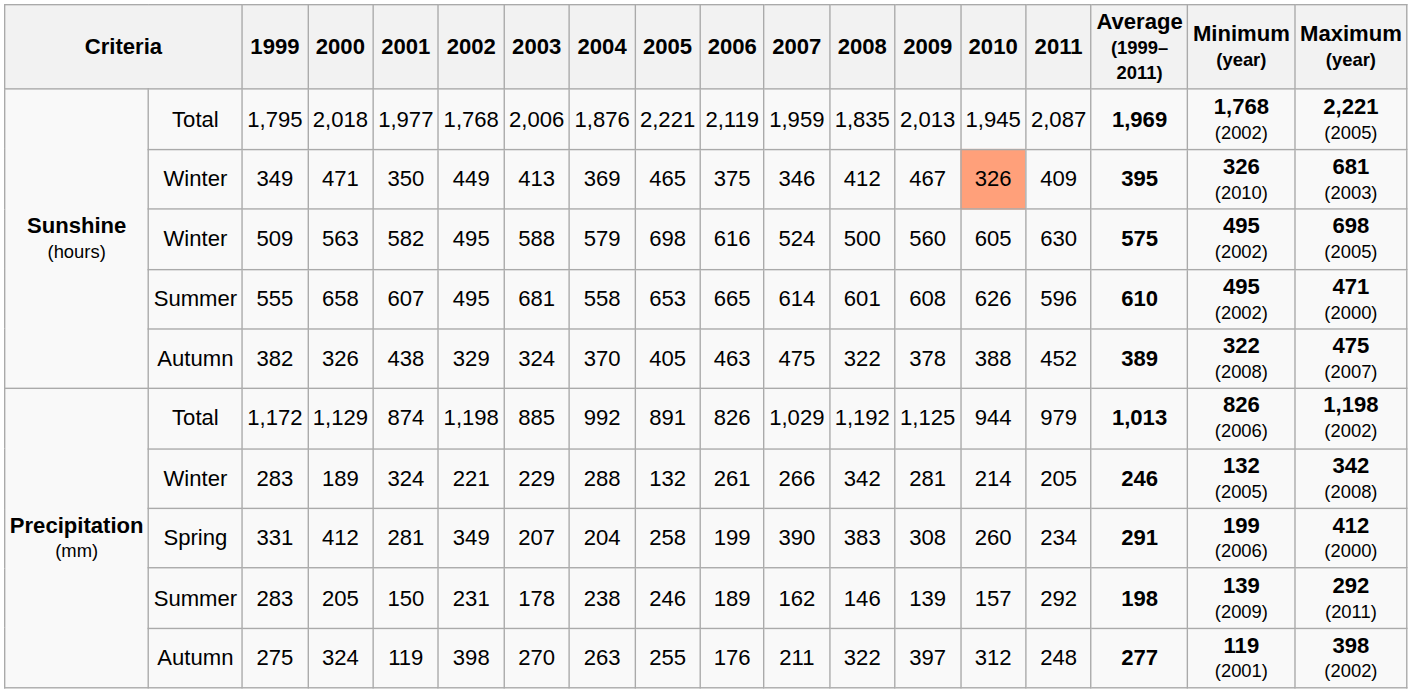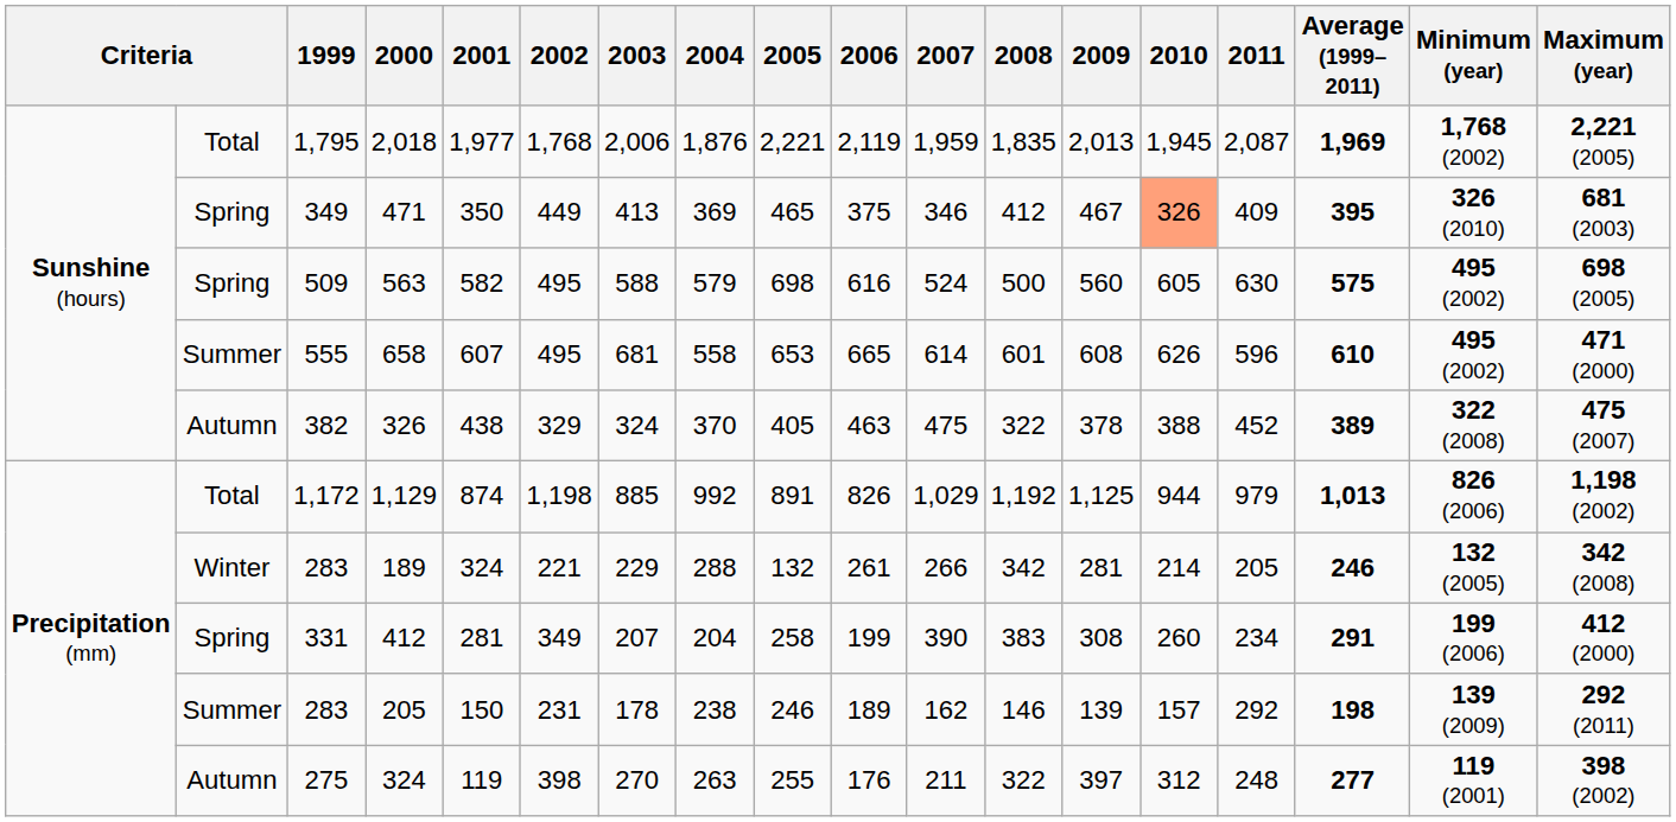 <table class="wikitable centre" style="text-align:center;">
 <tr>
 <th colspan=2>Criteria</th>
 <th>1999</th>
 <th>2000</th>
 <th>2001</th>
 <th>2002</th>
 <th>2003</th>
 <th>2004</th>
 <th>2005</th>
 <th>2006</th>
 <th>2007</th>
 <th>2008</th>
 <th>2009</th>
 <th>2010</th>
 <th>2011</th>
 <th>Average <br><small>(1999–2011)</small></th>
 <th>Minimum<br><small>(year)</small></th>
 <th>Maximum<br><small>(year)</small></th>
 </tr>
 <tr>
 <td rowspan=5><strong> Sunshine </strong><br> <small>(hours) </small></td>
 <td>Total</td>
 <td>1,795</td>
 <td>2,018</td>
 <td>1,977</td>
 <td>1,768</td>
 <td>2,006</td>
 <td>1,876</td>
 <td>2,221</td>
 <td>2,119</td>
 <td>1,959</td>
 <td>1,835</td>
 <td>2,013</td>
 <td>1,945</td>
 <td>2,087</td>
 <td><strong>1,969</strong></td>
 <td><strong>1,768</strong><br><small>(2002) </small></td>
 <td><strong>2,221</strong><br><small>(2005)</small></td>
 </tr>
 <tr>
-<td>Winter</td>
+<td>Spring</td>
 <td>349</td>
 <td>471</td>
 <td>350</td>
 <td>449</td>
 <td>413</td>
 <td>369</td>
 <td>465</td>
 <td>375</td>
 <td>346</td>
 <td>412</td>
 <td>467</td>
 <td style="background: lightsalmon;">326</td>
 <td>409</td>
 <td><strong>395</strong></td>
 <td><strong>326</strong><br><small>(2010) </small></td>
 <td><strong>681</strong><br><small>(2003)</small></td>
 </tr>
 <tr>
-<td>Winter</td>
+<td>Spring</td>
 <td>509</td>
 <td>563</td>
 <td>582</td>
 <td>495</td>
 <td>588</td>
 <td>579</td>
 <td>698</td>
 <td>616</td>
 <td>524</td>
 <td>500</td>
 <td>560</td>
 <td>605</td>
 <td>630</td>
 <td><strong>575</strong></td>
 <td><strong>495</strong><br><small>(2002) </small></td>
 <td><strong>698</strong><br><small>(2005)</small></td>
 </tr>
 <tr>
 <td>Summer</td>
 <td>555</td>
 <td>658</td>
 <td>607</td>
 <td>495</td>
 <td>681</td>
 <td>558</td>
 <td>653</td>
 <td>665</td>
 <td>614</td>
 <td>601</td>
 <td>608</td>
 <td>626</td>
 <td>596</td>
 <td><strong>610</strong></td>
 <td><strong>495</strong><br><small>(2002) </small></td>
 <td><strong>471</strong><br><small>(2000)</small></td>
 </tr>
 <tr>
 <td>Autumn</td>
 <td>382</td>
 <td>326</td>
 <td>438</td>
 <td>329</td>
 <td>324</td>
 <td>370</td>
 <td>405</td>
 <td>463</td>
 <td>475</td>
 <td>322</td>
 <td>378</td>
 <td>388</td>
 <td>452</td>
 <td><strong>389</strong></td>
 <td><strong>322</strong><br><small>(2008) </small></td>
 <td><strong>475</strong><br><small>(2007)</small></td>
 </tr>
 <tr>
 <td rowspan=5><strong> Precipitation</strong><br><small>(mm) </small></td>
 <td>Total</td>
 <td>1,172</td>
 <td>1,129</td>
 <td>874</td>
 <td>1,198</td>
 <td>885</td>
 <td>992</td>
 <td>891</td>
 <td>826</td>
 <td>1,029</td>
 <td>1,192</td>
 <td>1,125</td>
 <td>944</td>
 <td>979</td>
 <td><strong>1,013</strong></td>
 <td><strong>826</strong><br><small>(2006) </small></td>
 <td><strong>1,198</strong><br><small>(2002)</small></td>
 </tr>
 <tr>
 <td>Winter</td>
 <td>283</td>
 <td>189</td>
 <td>324</td>
 <td>221</td>
 <td>229</td>
 <td>288</td>
 <td>132</td>
 <td>261</td>
 <td>266</td>
 <td>342</td>
 <td>281</td>
 <td>214</td>
 <td>205</td>
 <td><strong>246</strong></td>
 <td><strong>132</strong><br><small>(2005) </small></td>
 <td><strong>342</strong><br><small>(2008)</small></td>
 </tr>
 <tr>
 <td>Spring</td>
 <td>331</td>
 <td>412</td>
 <td>281</td>
 <td>349</td>
 <td>207</td>
 <td>204</td>
 <td>258</td>
 <td>199</td>
 <td>390</td>
 <td>383</td>
 <td>308</td>
 <td>260</td>
 <td>234</td>
 <td><strong>291</strong></td>
 <td><strong>199</strong><br><small>(2006) </small></td>
 <td><strong>412</strong><br><small>(2000)</small></td>
 </tr>
 <tr>
 <td>Summer</td>
 <td>283</td>
 <td>205</td>
 <td>150</td>
 <td>231</td>
 <td>178</td>
 <td>238</td>
 <td>246</td>
 <td>189</td>
 <td>162</td>
 <td>146</td>
 <td>139</td>
 <td>157</td>
 <td>292</td>
 <td><strong>198</strong></td>
 <td><strong>139</strong><br><small>(2009) </small></td>
 <td><strong>292</strong><br><small>(2011)</small></td>
 </tr>
 <tr>
 <td>Autumn</td>
 <td>275</td>
 <td>324</td>
 <td>119</td>
 <td>398</td>
 <td>270</td>
 <td>263</td>
 <td>255</td>
 <td>176</td>
 <td>211</td>
 <td>322</td>
 <td>397</td>
 <td>312</td>
 <td>248</td>
 <td><strong>277</strong></td>
 <td><strong>119</strong><br><small>(2001) </small></td>
 <td><strong>398</strong><br><small>(2002)</small></td>
 </tr>
 </table>
